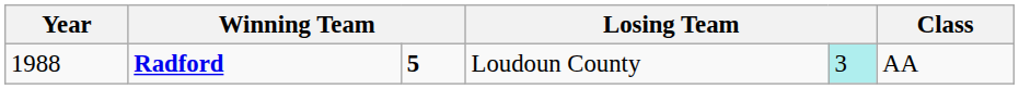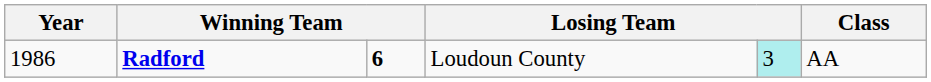 <table class="wikitable collapsible collapsed" style="width:650px;">
 <tr>
 <th>Year</th>
 <th colspan=2>Winning Team</th>
 <th colspan=2>Losing Team</th>
 <th>Class</th>
 </tr>
 <tr>
-<td>1988</td>
+<td>1986</td>
 <td><strong><a href='#'>Radford</a></strong></td>
-<td><strong>5</strong></td>
+<td><strong>6</strong></td>
 <td>Loudoun County</td>
 <td style="background: paleturquoise;">3</td>
 <td>AA</td>
 </tr>
 </table>
